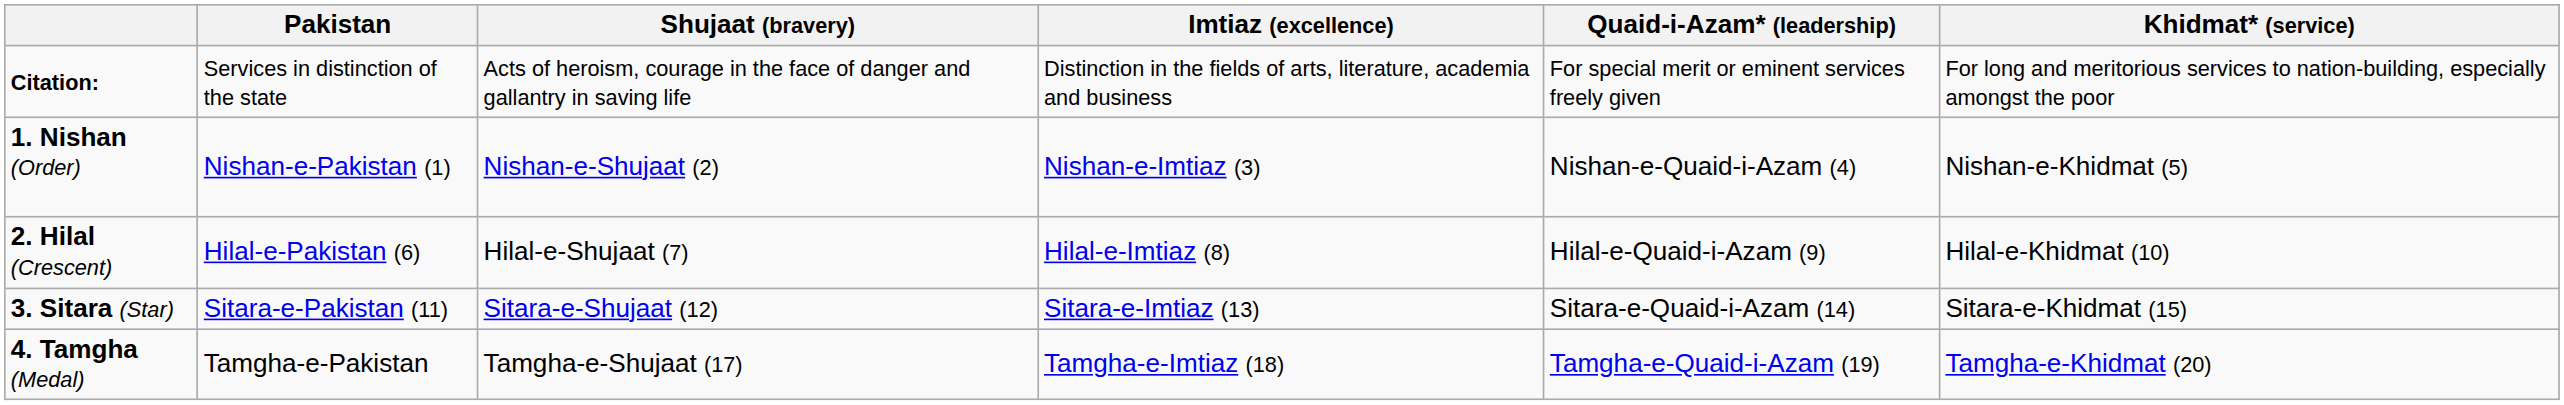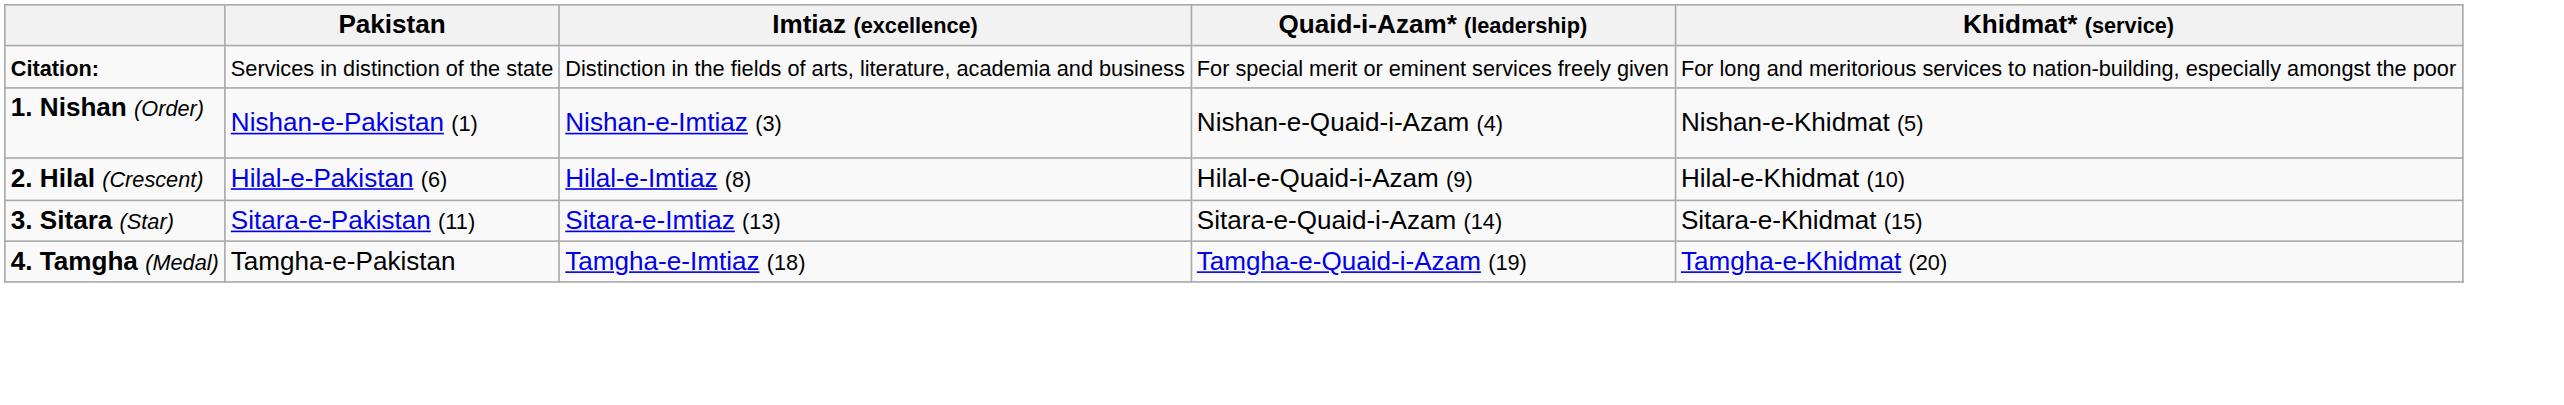 <table class="wikitable">
 <tr>
 <th></th>
 <th>Pakistan</th>
-<th>Shujaat <small>(bravery)</small></th>
 <th><strong>Imtiaz</strong> <small>(excellence)</small></th>
 <th><strong>Quaid-i-Azam</strong>* <small>(leadership)</small></th>
 <th><strong>Khidmat</strong>* <small>(service)</small></th>
 </tr>
 <tr>
 <td><small><strong>Citation:</strong></small></td>
 <td><small>Services in distinction of the state</small></td>
-<td><small>Acts of heroism, courage in the face of danger and gallantry in saving life</small></td>
 <td><small>Distinction in the fields of arts, literature, academia and business</small></td>
 <td><small>For special merit or eminent services freely given</small></td>
 <td><small>For long and meritorious services to nation-building, especially amongst the poor</small></td>
 </tr>
 <tr>
 <td><strong>1. Nishan</strong> <small><em>(Order)</em></small><br><br></td>
 <td><a href='#'>Nishan-e-Pakistan</a> <small>(1)</small></td>
-<td><a href='#'>Nishan-e-Shujaat</a> <small>(2)</small></td>
 <td><a href='#'>Nishan-e-Imtiaz</a> <small>(3)</small></td>
 <td>Nishan-e-Quaid-i-Azam <small>(4)</small></td>
 <td>Nishan-e-Khidmat <small>(5)</small></td>
 </tr>
 <tr>
 <td><strong>2. Hilal</strong> <small><em>(Crescent)</em></small> <br> </td>
 <td><a href='#'>Hilal-e-Pakistan</a> <small>(6)</small></td>
-<td>Hilal-e-Shujaat <small>(7)</small></td>
 <td><a href='#'>Hilal-e-Imtiaz</a> <small>(8)</small></td>
 <td>Hilal-e-Quaid-i-Azam <small>(9)</small></td>
 <td>Hilal-e-Khidmat <small>(10)</small></td>
 </tr>
 <tr>
 <td><strong>3. Sitara</strong> <small><em>(Star)</em></small><br></td>
 <td><a href='#'>Sitara-e-Pakistan</a> <small>(11)</small></td>
-<td><a href='#'>Sitara-e-Shujaat</a> <small>(12)</small></td>
 <td><a href='#'>Sitara-e-Imtiaz</a> <small>(13)</small></td>
 <td>Sitara-e-Quaid-i-Azam <small>(14)</small></td>
 <td>Sitara-e-Khidmat <small>(15)</small></td>
 </tr>
 <tr>
 <td><strong>4. Tamgha</strong> <small><em>(Medal)</em></small> <br></td>
 <td>Tamgha-e-Pakistan</td>
-<td>Tamgha-e-Shujaat <small>(17)</small></td>
 <td><a href='#'>Tamgha-e-Imtiaz</a> <small>(18)</small></td>
 <td><a href='#'>Tamgha-e-Quaid-i-Azam</a> <small>(19)</small></td>
 <td><a href='#'>Tamgha-e-Khidmat</a> <small>(20)</small></td>
 </tr>
 </table>
